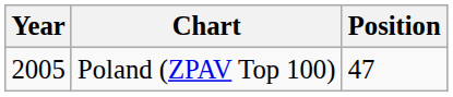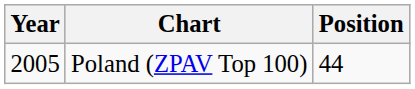 <table class="wikitable">
 <tr>
 <th>Year</th>
 <th>Chart</th>
 <th>Position</th>
 </tr>
 <tr>
 <td>2005</td>
 <td>Poland (<a href='#'>ZPAV</a> Top 100)</td>
-<td>47</td>
+<td>44</td>
 </tr>
 </table>
